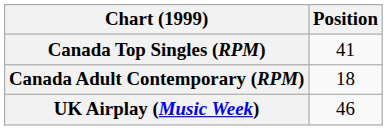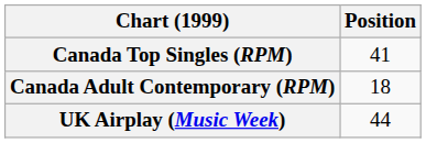 <table class="wikitable sortable plainrowheaders" style="text-align:center">
 <tr>
 <th scope="col">Chart (1999)</th>
 <th scope="col">Position</th>
 </tr>
 <tr>
 <th scope="row">Canada Top Singles (<em>RPM</em>)</th>
 <td>41</td>
 </tr>
 <tr>
 <th scope="row">Canada Adult Contemporary (<em>RPM</em>)</th>
 <td>18</td>
 </tr>
 <tr>
 <th scope="row">UK Airplay (<em><a href='#'>Music Week</a></em>)</th>
-<td>46</td>
+<td>44</td>
 </tr>
 </table>
